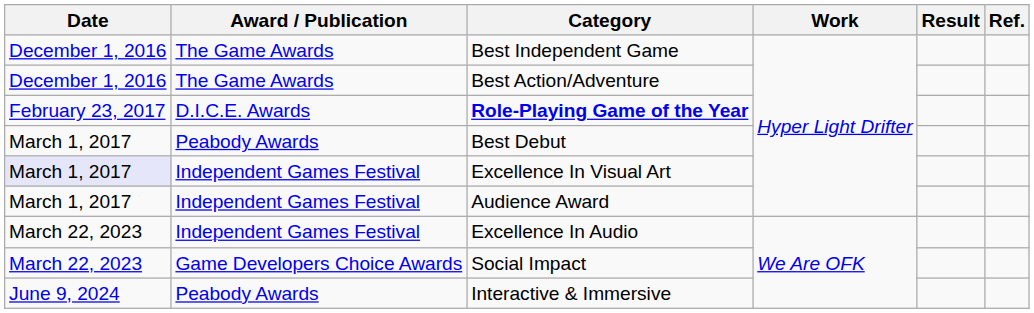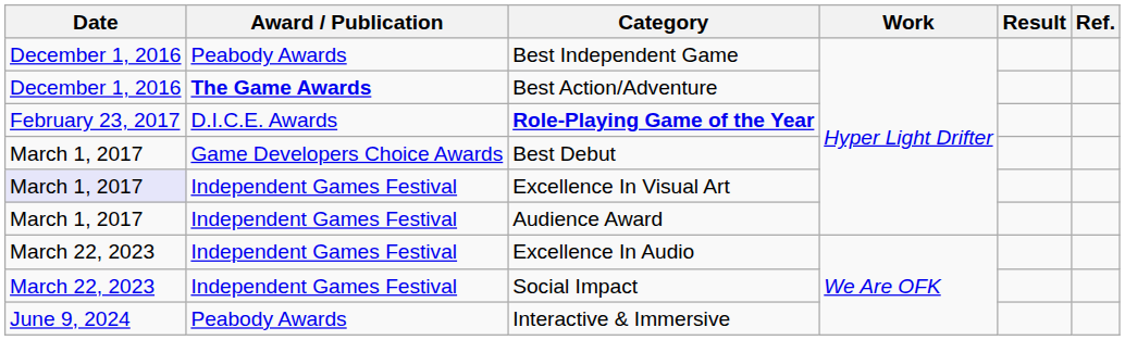 <table class="wikitable plainrowheaders sortable" style="font-size: 95%">
 <tr valign="bottom">
 <th scope="col">Date</th>
 <th scope="col">Award / Publication</th>
 <th scope="col">Category</th>
 <th scope="col">Work</th>
 <th scope="col">Result</th>
 <th scope="col" class="unsortable">Ref.</th>
 </tr>
 <tr>
 <td><a href='#'>December 1, 2016</a></td>
-<td><a href='#'>The Game Awards</a></td>
+<td><a href='#'>Peabody Awards</a></td>
 <td>Best Independent Game</td>
 <td rowspan="6"><em><a href='#'>Hyper Light Drifter</a></em> </td>
 <td></td>
 <td></td>
 </tr>
 <tr>
 <td><a href='#'>December 1, 2016</a></td>
-<td><a href='#'>The Game Awards</a></td>
+<td><strong><a href='#'>The Game Awards</a></strong></td>
 <td>Best Action/Adventure</td>
 <td></td>
 <td></td>
 </tr>
 <tr>
 <td><a href='#'>February 23, 2017</a></td>
 <td><a href='#'>D.I.C.E. Awards</a></td>
 <td><a href='#'><strong>Role-Playing Game of the Year</strong></a></td>
 <td></td>
 <td></td>
 </tr>
 <tr>
 <td>March 1, 2017</td>
-<td><a href='#'>Peabody Awards</a></td>
+<td><a href='#'>Game Developers Choice Awards</a></td>
 <td>Best Debut</td>
 <td></td>
 <td></td>
 </tr>
 <tr>
 <td style="background: lavender;">March 1, 2017</td>
 <td><a href='#'>Independent Games Festival</a></td>
 <td>Excellence In Visual Art</td>
 <td></td>
 <td></td>
 </tr>
 <tr>
 <td>March 1, 2017</td>
 <td><a href='#'>Independent Games Festival</a></td>
 <td>Audience Award</td>
 <td></td>
 <td></td>
 </tr>
 <tr>
 <td>March 22, 2023</td>
 <td><a href='#'>Independent Games Festival</a></td>
 <td>Excellence In Audio</td>
 <td rowspan="3"><em><a href='#'>We Are OFK</a> </em></td>
 <td></td>
 <td style="text-align:center;"></td>
 </tr>
 <tr>
 <td><a href='#'>March 22, 2023</a></td>
-<td><a href='#'>Game Developers Choice Awards</a></td>
+<td><a href='#'>Independent Games Festival</a></td>
 <td>Social Impact</td>
 <td></td>
 <td style="text-align:center;"></td>
 </tr>
 <tr>
 <td><a href='#'>June 9, 2024</a></td>
 <td><a href='#'>Peabody Awards</a></td>
 <td>Interactive & Immersive</td>
 <td></td>
 <td style="text-align:center;"></td>
 </tr>
 </table>
